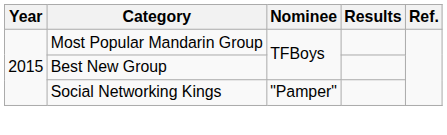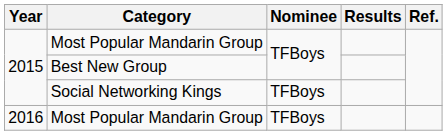 <table class="wikitable sortable">
 <tr>
 <th>Year</th>
 <th>Category</th>
 <th>Nominee</th>
 <th>Results</th>
 <th>Ref.</th>
 </tr>
 <tr>
 <td rowspan="3">2015</td>
 <td>Most Popular Mandarin Group</td>
 <td rowspan="2">TFBoys</td>
 <td></td>
 <td rowspan="3"></td>
 </tr>
 <tr>
 <td>Best New Group</td>
 <td></td>
 </tr>
 <tr>
 <td>Social Networking Kings</td>
-<td>"Pamper"</td>
+<td>TFBoys</td>
+<td></td>
+</tr>
+<tr>
+<td>2016</td>
+<td>Most Popular Mandarin Group</td>
+<td>TFBoys</td>
+<td></td>
 <td></td>
 </tr>
 </table>
